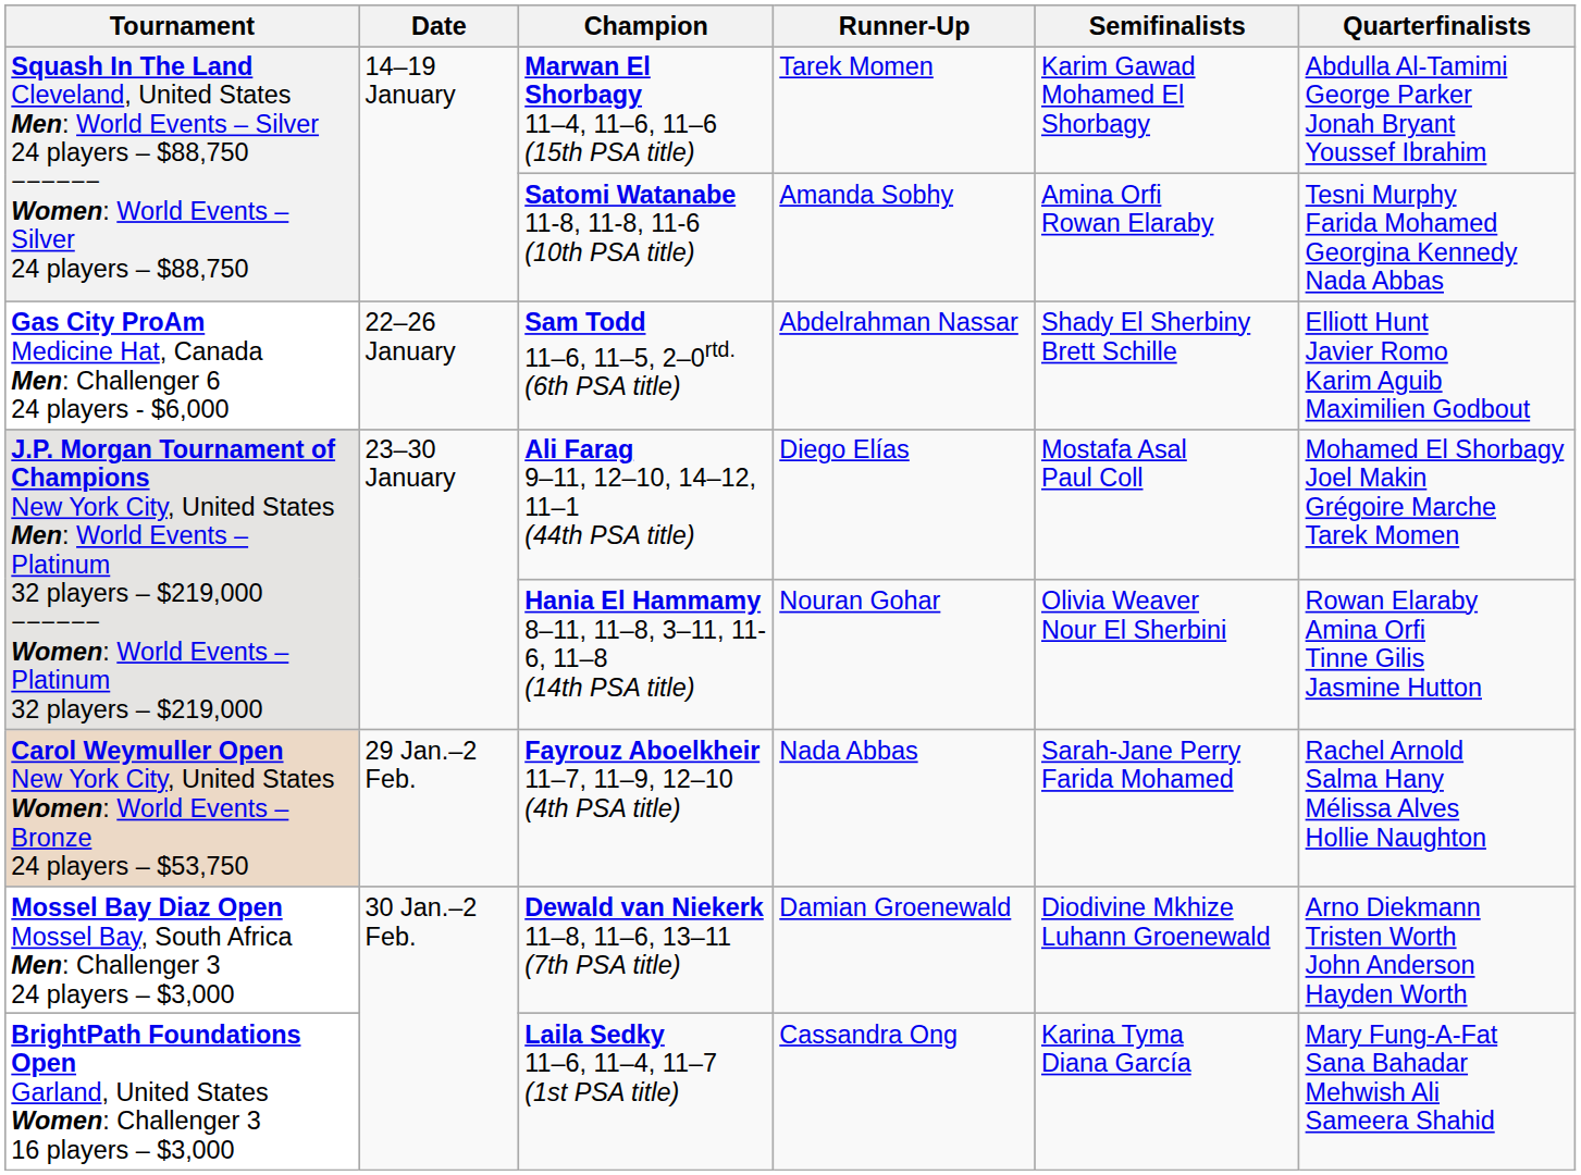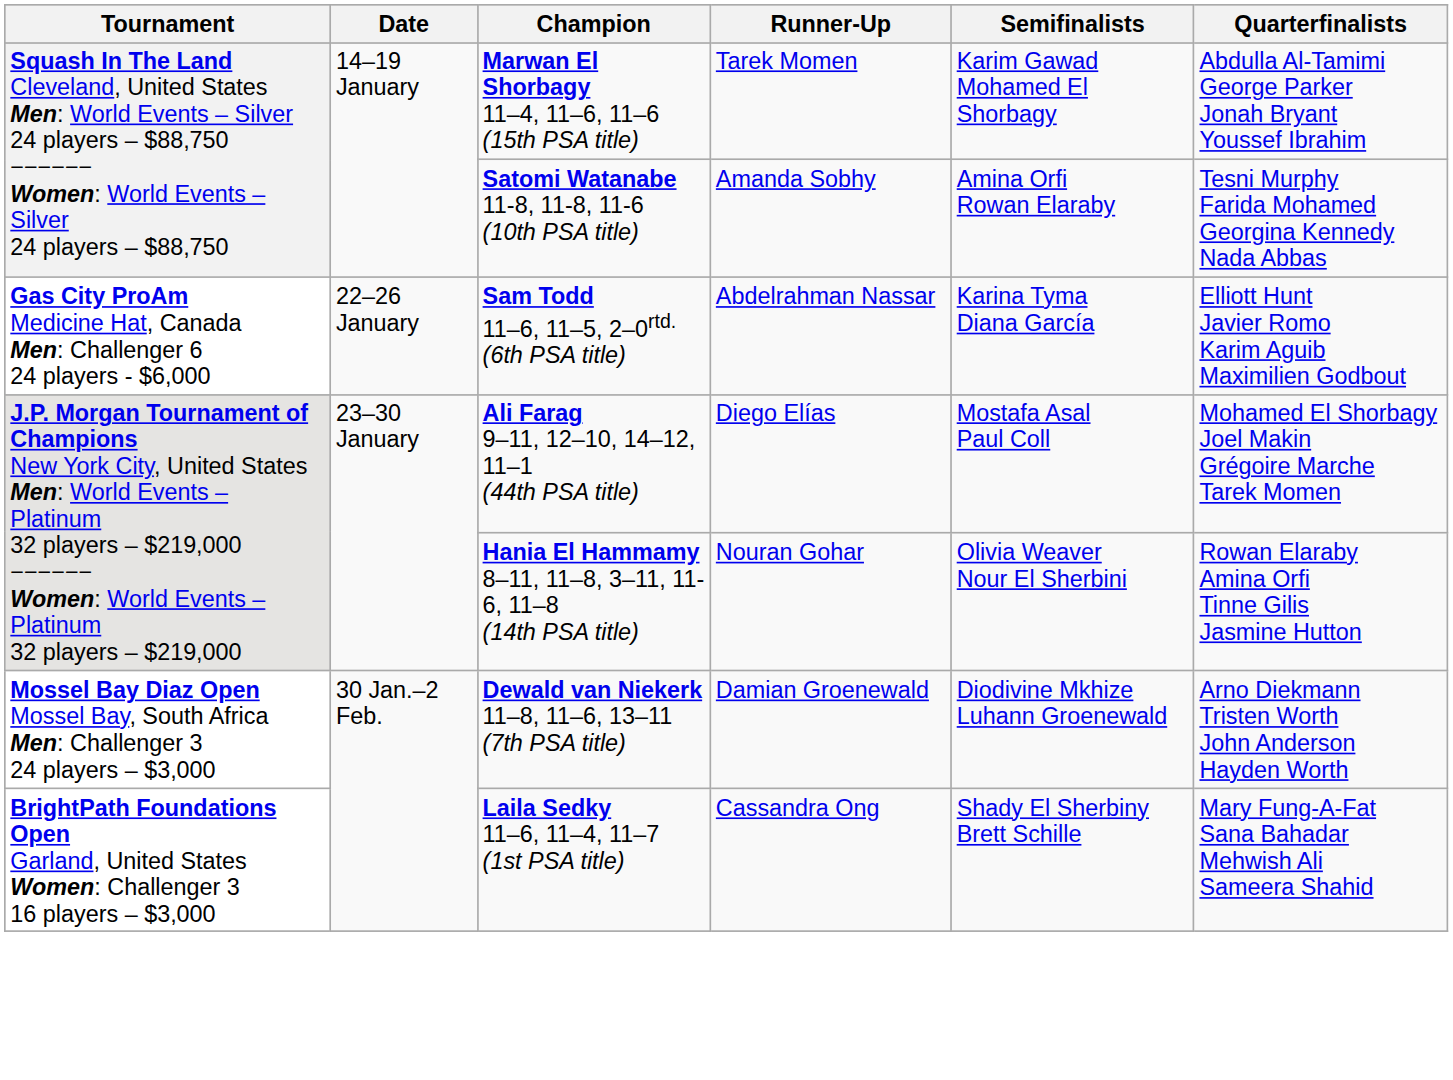 <table class="wikitable" style="font-size:88%">
 <tr>
 <th width=250>Tournament</th>
 <th width=100>Date</th>
 <th width=170>Champion</th>
 <th width=170>Runner-Up</th>
 <th width=170>Semifinalists</th>
 <th width=170>Quarterfinalists</th>
 </tr>
 <tr style="vertical-align:top">
 <td rowspan=2 style="background:#f2f2f2;"><strong><a href='#'>Squash In The Land</a></strong><br> <a href='#'>Cleveland</a>, United States<br><strong><em>Men</em></strong>: <a href='#'>World Events – Silver</a><br>24 players – $88,750<br>−−−−−−<br><strong><em>Women</em></strong>: <a href='#'>World Events – Silver</a><br>24 players – $88,750</td>
 <td rowspan=2>14–19 January</td>
 <td> <strong><a href='#'>Marwan El Shorbagy</a></strong><br>11–4, 11–6, 11–6<br><em>(15th PSA title)</em></td>
 <td> <a href='#'>Tarek Momen</a></td>
 <td> <a href='#'>Karim Gawad</a><br> <a href='#'>Mohamed El Shorbagy</a></td>
 <td> <a href='#'>Abdulla Al-Tamimi</a><br> <a href='#'>George Parker</a><br> <a href='#'>Jonah Bryant</a><br> <a href='#'>Youssef Ibrahim</a></td>
 </tr>
 <tr style="vertical-align:top">
 <td> <strong><a href='#'>Satomi Watanabe</a></strong><br>11-8, 11-8, 11-6<br><em>(10th PSA title)</em></td>
 <td> <a href='#'>Amanda Sobhy</a></td>
 <td> <a href='#'>Amina Orfi</a><br> <a href='#'>Rowan Elaraby</a></td>
 <td> <a href='#'>Tesni Murphy</a><br> <a href='#'>Farida Mohamed</a><br> <a href='#'>Georgina Kennedy</a><br> <a href='#'>Nada Abbas</a></td>
 </tr>
 <tr style="vertical-align:top">
 <td style="background:#fff;"><strong><a href='#'>Gas City ProAm</a></strong><br> <a href='#'>Medicine Hat</a>, Canada<br><strong><em>Men</em></strong>: Challenger 6<br>24 players - $6,000</td>
 <td>22–26 January</td>
 <td> <strong><a href='#'>Sam Todd</a></strong><br>11–6, 11–5, 2–0<sup>rtd.</sup><br><em>(6th PSA title)</em></td>
 <td> <a href='#'>Abdelrahman Nassar</a></td>
-<td> <a href='#'>Shady El Sherbiny</a><br> <a href='#'>Brett Schille</a></td>
+<td> <a href='#'>Karina Tyma</a><br> <a href='#'>Diana García</a></td>
 <td> <a href='#'>Elliott Hunt</a><br> <a href='#'>Javier Romo</a><br> <a href='#'>Karim Aguib</a><br> <a href='#'>Maximilien Godbout</a></td>
 </tr>
 <tr style="vertical-align:top">
 <td rowspan=2 style="background:#E5E4E2;"><strong><a href='#'>J.P. Morgan Tournament of Champions</a></strong><br> <a href='#'>New York City</a>, United States<br><strong><em>Men</em></strong>: <a href='#'>World Events – Platinum</a><br>32 players – $219,000<br>−−−−−−<br><strong><em>Women</em></strong>: <a href='#'>World Events – Platinum</a><br>32 players – $219,000</td>
 <td rowspan=2>23–30 January</td>
 <td> <strong><a href='#'>Ali Farag</a></strong><br>9–11, 12–10, 14–12, 11–1<br><em>(44th PSA title)</em></td>
 <td> <a href='#'>Diego Elías</a></td>
 <td> <a href='#'>Mostafa Asal</a><br> <a href='#'>Paul Coll</a></td>
 <td> <a href='#'>Mohamed El Shorbagy</a><br> <a href='#'>Joel Makin</a><br> <a href='#'>Grégoire Marche</a><br> <a href='#'>Tarek Momen</a></td>
 </tr>
 <tr style="vertical-align:top">
 <td> <strong><a href='#'>Hania El Hammamy</a></strong><br>8–11, 11–8, 3–11, 11-6, 11–8<br><em>(14th PSA title)</em></td>
 <td> <a href='#'>Nouran Gohar</a></td>
 <td> <a href='#'>Olivia Weaver</a><br> <a href='#'>Nour El Sherbini</a></td>
 <td> <a href='#'>Rowan Elaraby</a><br> <a href='#'>Amina Orfi</a><br> <a href='#'>Tinne Gilis</a><br> <a href='#'>Jasmine Hutton</a></td>
 </tr>
 <tr style="vertical-align:top">
-<td style="background:#ecd9c6;"><strong><a href='#'>Carol Weymuller Open</a></strong><br> <a href='#'>New York City</a>, United States<br><strong><em>Women</em></strong>: <a href='#'>World Events – Bronze</a><br>24 players – $53,750</td>
-<td>29 Jan.–2 Feb.</td>
-<td> <strong><a href='#'>Fayrouz Aboelkheir</a></strong><br>11–7, 11–9, 12–10<br><em>(4th PSA title)</em></td>
-<td> <a href='#'>Nada Abbas</a></td>
-<td> <a href='#'>Sarah-Jane Perry</a><br> <a href='#'>Farida Mohamed</a></td>
-<td> <a href='#'>Rachel Arnold</a><br> <a href='#'>Salma Hany</a><br> <a href='#'>Mélissa Alves</a><br> <a href='#'>Hollie Naughton</a></td>
-</tr>
-<tr style="vertical-align:top">
 <td style="background:#fff;"><strong><a href='#'>Mossel Bay Diaz Open</a></strong><br> <a href='#'>Mossel Bay</a>, South Africa<br><strong><em>Men</em></strong>: Challenger 3<br>24 players – $3,000</td>
 <td rowspan=2>30 Jan.–2 Feb.</td>
 <td> <strong><a href='#'>Dewald van Niekerk</a></strong><br>11–8, 11–6, 13–11<br><em>(7th PSA title)</em></td>
 <td> <a href='#'>Damian Groenewald</a></td>
 <td> <a href='#'>Diodivine Mkhize</a><br> <a href='#'>Luhann Groenewald</a></td>
 <td> <a href='#'>Arno Diekmann</a><br> <a href='#'>Tristen Worth</a><br> <a href='#'>John Anderson</a><br> <a href='#'>Hayden Worth</a></td>
 </tr>
 <tr style="vertical-align:top">
 <td style="background:#fff;"><strong><a href='#'>BrightPath Foundations Open</a></strong><br> <a href='#'>Garland</a>, United States<br><strong><em>Women</em></strong>: Challenger 3<br>16 players – $3,000</td>
 <td> <strong><a href='#'>Laila Sedky</a></strong><br>11–6, 11–4, 11–7<br><em>(1st PSA title)</em></td>
 <td> <a href='#'>Cassandra Ong</a></td>
-<td> <a href='#'>Karina Tyma</a><br> <a href='#'>Diana García</a></td>
+<td> <a href='#'>Shady El Sherbiny</a><br> <a href='#'>Brett Schille</a></td>
 <td> <a href='#'>Mary Fung-A-Fat</a><br> <a href='#'>Sana Bahadar</a><br> <a href='#'>Mehwish Ali</a><br> <a href='#'>Sameera Shahid</a></td>
 </tr>
 </table>
